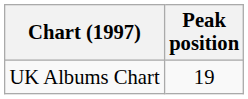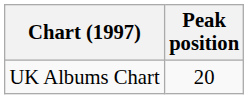 <table class="wikitable sortable">
 <tr>
 <th>Chart (1997)</th>
 <th>Peak<br>position</th>
 </tr>
 <tr>
 <td align="left">UK Albums Chart</td>
-<td style="text-align:center;">19</td>
+<td style="text-align:center;">20</td>
 </tr>
 </table>
